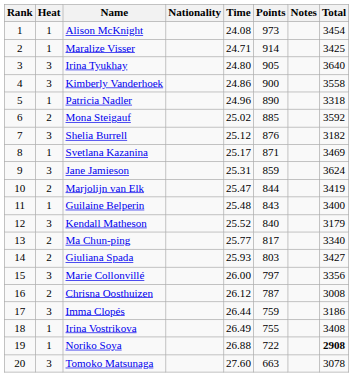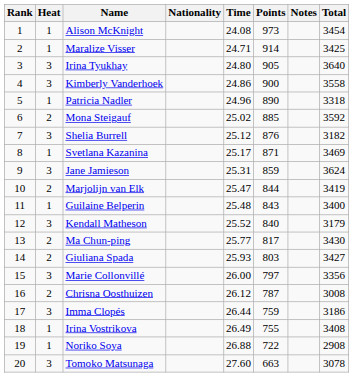 <table class="wikitable sortable" style="text-align:center">
 <tr>
 <th>Rank</th>
 <th>Heat</th>
 <th>Name</th>
 <th>Nationality</th>
 <th>Time</th>
 <th>Points</th>
 <th>Notes</th>
 <th>Total</th>
 </tr>
 <tr>
 <td>1</td>
 <td>1</td>
 <td align="left"><a href='#'>Alison McKnight</a></td>
 <td align=left></td>
 <td>24.08</td>
 <td>973</td>
 <td></td>
 <td>3454</td>
 </tr>
 <tr>
 <td>2</td>
 <td>1</td>
 <td align="left"><a href='#'>Maralize Visser</a></td>
 <td align=left></td>
 <td>24.71</td>
 <td>914</td>
 <td></td>
 <td>3425</td>
 </tr>
 <tr>
 <td>3</td>
 <td>3</td>
 <td align="left"><a href='#'>Irina Tyukhay</a></td>
 <td align=left></td>
 <td>24.80</td>
 <td>905</td>
 <td></td>
 <td>3640</td>
 </tr>
 <tr>
 <td>4</td>
 <td>3</td>
 <td align="left"><a href='#'>Kimberly Vanderhoek</a></td>
 <td align=left></td>
 <td>24.86</td>
 <td>900</td>
 <td></td>
 <td>3558</td>
 </tr>
 <tr>
 <td>5</td>
 <td>1</td>
 <td align="left"><a href='#'>Patricia Nadler</a></td>
 <td align=left></td>
 <td>24.96</td>
 <td>890</td>
 <td></td>
 <td>3318</td>
 </tr>
 <tr>
 <td>6</td>
 <td>2</td>
 <td align="left"><a href='#'>Mona Steigauf</a></td>
 <td align=left></td>
 <td>25.02</td>
 <td>885</td>
 <td></td>
 <td>3592</td>
 </tr>
 <tr>
 <td>7</td>
 <td>3</td>
 <td align="left"><a href='#'>Shelia Burrell</a></td>
 <td align=left></td>
 <td>25.12</td>
 <td>876</td>
 <td></td>
 <td>3182</td>
 </tr>
 <tr>
 <td>8</td>
 <td>1</td>
 <td align="left"><a href='#'>Svetlana Kazanina</a></td>
 <td align=left></td>
 <td>25.17</td>
 <td>871</td>
 <td></td>
 <td>3469</td>
 </tr>
 <tr>
 <td>9</td>
 <td>3</td>
 <td align="left"><a href='#'>Jane Jamieson</a></td>
 <td align=left></td>
 <td>25.31</td>
 <td>859</td>
 <td></td>
 <td>3624</td>
 </tr>
 <tr>
 <td>10</td>
 <td>2</td>
 <td align="left"><a href='#'>Marjolijn van Elk</a></td>
 <td align=left></td>
 <td>25.47</td>
 <td>844</td>
 <td></td>
 <td>3419</td>
 </tr>
 <tr>
 <td>11</td>
 <td>1</td>
 <td align="left"><a href='#'>Guilaine Belperin</a></td>
 <td align=left></td>
 <td>25.48</td>
 <td>843</td>
 <td></td>
 <td>3400</td>
 </tr>
 <tr>
 <td>12</td>
 <td>3</td>
 <td align="left"><a href='#'>Kendall Matheson</a></td>
 <td align=left></td>
 <td>25.52</td>
 <td>840</td>
 <td></td>
 <td>3179</td>
 </tr>
 <tr>
 <td>13</td>
 <td>2</td>
 <td align="left"><a href='#'>Ma Chun-ping</a></td>
 <td align=left></td>
 <td>25.77</td>
 <td>817</td>
 <td></td>
-<td>3340</td>
+<td>3430</td>
 </tr>
 <tr>
 <td>14</td>
 <td>2</td>
 <td align="left"><a href='#'>Giuliana Spada</a></td>
 <td align=left></td>
 <td>25.93</td>
 <td>803</td>
 <td></td>
 <td>3427</td>
 </tr>
 <tr>
 <td>15</td>
 <td>3</td>
 <td align="left"><a href='#'>Marie Collonvillé</a></td>
 <td align=left></td>
 <td>26.00</td>
 <td>797</td>
 <td></td>
 <td>3356</td>
 </tr>
 <tr>
 <td>16</td>
 <td>2</td>
 <td align="left"><a href='#'>Chrisna Oosthuizen</a></td>
 <td align=left></td>
 <td>26.12</td>
 <td>787</td>
 <td></td>
 <td>3008</td>
 </tr>
 <tr>
 <td>17</td>
 <td>3</td>
 <td align="left"><a href='#'>Imma Clopés</a></td>
 <td align=left></td>
 <td>26.44</td>
 <td>759</td>
 <td></td>
 <td>3186</td>
 </tr>
 <tr>
 <td>18</td>
 <td>1</td>
 <td align="left"><a href='#'>Irina Vostrikova</a></td>
 <td align=left></td>
 <td>26.49</td>
 <td>755</td>
 <td></td>
 <td>3408</td>
 </tr>
 <tr>
 <td>19</td>
 <td>1</td>
 <td align="left"><a href='#'>Noriko Soya</a></td>
 <td align=left></td>
 <td>26.88</td>
 <td>722</td>
 <td></td>
-<td><strong>2908</strong></td>
+<td>2908</td>
 </tr>
 <tr>
 <td>20</td>
 <td>3</td>
 <td align="left"><a href='#'>Tomoko Matsunaga</a></td>
 <td align=left></td>
 <td>27.60</td>
 <td>663</td>
 <td></td>
 <td>3078</td>
 </tr>
 </table>
